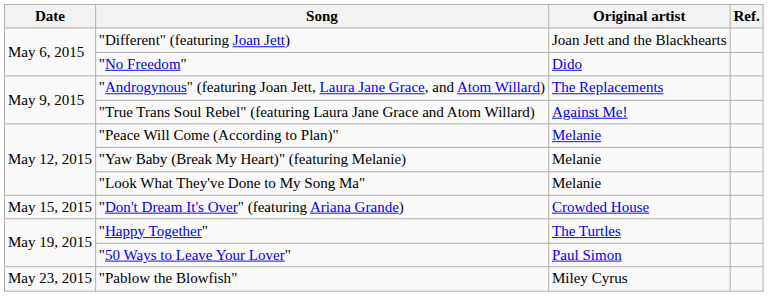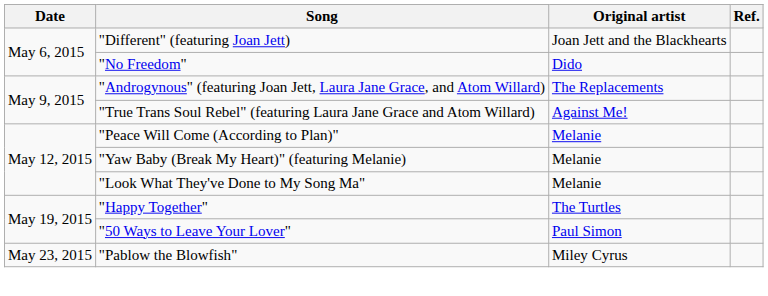 <table class="wikitable">
 <tr>
 <th>Date</th>
 <th>Song</th>
 <th>Original artist</th>
 <th>Ref.</th>
 </tr>
 <tr>
 <td rowspan="2">May 6, 2015</td>
 <td>"Different" (featuring <a href='#'>Joan Jett</a>)</td>
 <td>Joan Jett and the Blackhearts</td>
 <td></td>
 </tr>
 <tr>
 <td>"<a href='#'>No Freedom</a>"</td>
 <td><a href='#'>Dido</a></td>
 <td></td>
 </tr>
 <tr>
 <td rowspan="2">May 9, 2015</td>
 <td>"<a href='#'>Androgynous</a>" (featuring Joan Jett, <a href='#'>Laura Jane Grace</a>, and <a href='#'>Atom Willard</a>)</td>
 <td><a href='#'>The Replacements</a></td>
 <td></td>
 </tr>
 <tr>
 <td>"True Trans Soul Rebel" (featuring Laura Jane Grace and Atom Willard)</td>
 <td><a href='#'>Against Me!</a></td>
 <td></td>
 </tr>
 <tr>
 <td rowspan="3">May 12, 2015</td>
 <td>"Peace Will Come (According to Plan)"</td>
 <td><a href='#'>Melanie</a></td>
 <td></td>
 </tr>
 <tr>
 <td>"Yaw Baby (Break My Heart)" (featuring Melanie)</td>
 <td>Melanie</td>
 <td></td>
 </tr>
 <tr>
 <td>"Look What They've Done to My Song Ma"</td>
 <td>Melanie</td>
 <td></td>
 </tr>
 <tr>
-<td>May 15, 2015</td>
-<td>"<a href='#'>Don't Dream It's Over</a>" (featuring <a href='#'>Ariana Grande</a>)</td>
-<td><a href='#'>Crowded House</a></td>
-<td></td>
-</tr>
-<tr>
 <td rowspan="2">May 19, 2015</td>
 <td>"<a href='#'>Happy Together</a>"</td>
 <td><a href='#'>The Turtles</a></td>
 <td></td>
 </tr>
 <tr>
 <td>"<a href='#'>50 Ways to Leave Your Lover</a>"</td>
 <td><a href='#'>Paul Simon</a></td>
 <td></td>
 </tr>
 <tr>
 <td>May 23, 2015</td>
 <td>"Pablow the Blowfish"</td>
 <td>Miley Cyrus</td>
 <td></td>
 </tr>
 </table>
